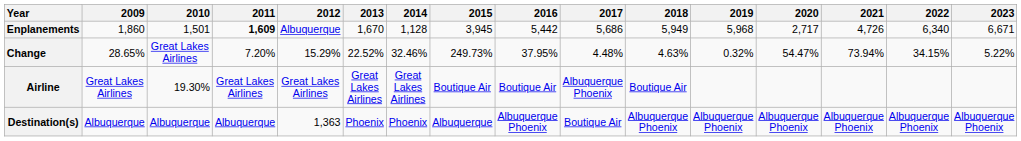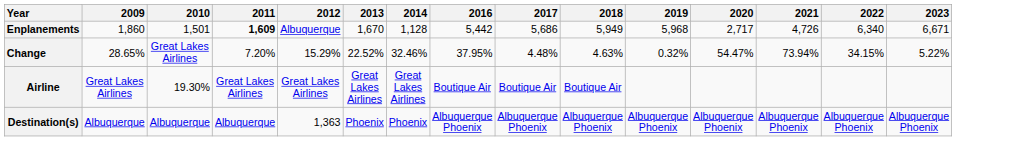 <table class="wikitable" style="font-size:95%;">
 <tr>
 <th style="text-align:left;">Year</th>
 <th style="text-align:right;">2009 </th>
 <th style="text-align:right;">2010 </th>
 <th style="text-align:right;">2011 </th>
 <th style="text-align:right;">2012 </th>
 <th style="text-align:right;">2013</th>
 <th style="text-align:right;">2014</th>
-<th style="text-align:right;">2015</th>
 <th style="text-align:right;">2016</th>
 <th style="text-align:right;">2017</th>
 <th style="text-align:right;">2018</th>
 <th style="text-align:right;">2019</th>
 <th style="text-align:right;">2020</th>
 <th style="text-align:right;">2021</th>
 <th style="text-align:right;">2022</th>
 <th style="text-align:right;">2023</th>
 </tr>
 <tr>
 <th style="text-align:left;">Enplanements</th>
 <td style="text-align:right;">1,860</td>
 <td style="text-align:right;">1,501</td>
 <td style="text-align:right;"><strong>1,609</strong></td>
 <td style="text-align:center;"><a href='#'>Albuquerque</a></td>
 <td style="text-align:right;">1,670</td>
 <td style="text-align:right;">1,128</td>
-<td style="text-align:right;">3,945</td>
 <td style="text-align:right;">5,442</td>
 <td style="text-align:right;">5,686</td>
 <td style="text-align:right;">5,949</td>
 <td style="text-align:right;">5,968</td>
 <td style="text-align:right;">2,717</td>
 <td style="text-align:right;">4,726</td>
 <td style="text-align:right;">6,340</td>
 <td style="text-align:right;">6,671</td>
 </tr>
 <tr>
 <th style="text-align:left;">Change</th>
 <td style="text-align:right;">28.65%</td>
 <td style="text-align:center;"><a href='#'>Great Lakes Airlines</a></td>
 <td style="text-align:right;">7.20%</td>
 <td style="text-align:right;">15.29%</td>
 <td style="text-align:right;">22.52%</td>
 <td style="text-align:right;">32.46%</td>
-<td style="text-align:right;">249.73%</td>
 <td style="text-align:right;">37.95%</td>
 <td style="text-align:right;">4.48%</td>
 <td style="text-align:right;">4.63%</td>
 <td style="text-align:right;">0.32%</td>
 <td style="text-align:right;">54.47%</td>
 <td style="text-align:right;">73.94%</td>
 <td style="text-align:right;">34.15%</td>
 <td style="text-align:right;">5.22%</td>
 </tr>
 <tr>
 <th>Airline</th>
 <td style="text-align:center;"><a href='#'>Great Lakes Airlines</a></td>
 <td style="text-align:right;">19.30%</td>
 <td style="text-align:center;"><a href='#'>Great Lakes Airlines</a></td>
 <td style="text-align:center;"><a href='#'>Great Lakes Airlines</a></td>
 <td style="text-align:center;"><a href='#'>Great Lakes Airlines</a></td>
 <td style="text-align:center;"><a href='#'>Great Lakes Airlines</a></td>
 <td style="text-align:center;"><a href='#'>Boutique Air</a></td>
 <td style="text-align:center;"><a href='#'>Boutique Air</a></td>
-<td style="text-align:center;"><a href='#'>Albuquerque</a><br><a href='#'>Phoenix</a></td>
 <td style="text-align:center;"><a href='#'>Boutique Air</a></td>
 <td style="text-align:center;"></td>
 <td style="text-align:center;"></td>
 <td style="text-align:center;"></td>
 <td style="text-align:center;"></td>
 <td style="text-align:center;"></td>
 </tr>
 <tr>
 <th>Destination(s)</th>
 <td style="text-align:center;"><a href='#'>Albuquerque</a></td>
 <td style="text-align:center;"><a href='#'>Albuquerque</a></td>
 <td style="text-align:center;"><a href='#'>Albuquerque</a></td>
 <td style="text-align:right;">1,363</td>
 <td style="text-align:center;"><a href='#'>Phoenix</a></td>
 <td style="text-align:center;"><a href='#'>Phoenix</a></td>
-<td style="text-align:center;"><a href='#'>Albuquerque</a></td>
 <td style="text-align:center;"><a href='#'>Albuquerque</a><br><a href='#'>Phoenix</a></td>
-<td style="text-align:center;"><a href='#'>Boutique Air</a></td>
+<td style="text-align:center;"><a href='#'>Albuquerque</a><br><a href='#'>Phoenix</a></td>
 <td style="text-align:center;"><a href='#'>Albuquerque</a><br><a href='#'>Phoenix</a></td>
 <td style="text-align:center;"><a href='#'>Albuquerque</a><br><a href='#'>Phoenix</a></td>
 <td style="text-align:center;"><a href='#'>Albuquerque</a><br><a href='#'>Phoenix</a></td>
 <td style="text-align:center;"><a href='#'>Albuquerque</a><br><a href='#'>Phoenix</a></td>
 <td style="text-align:center;"><a href='#'>Albuquerque</a><br><a href='#'>Phoenix</a></td>
 <td style="text-align:center;"><a href='#'>Albuquerque</a><br><a href='#'>Phoenix</a></td>
 </tr>
 </table>
